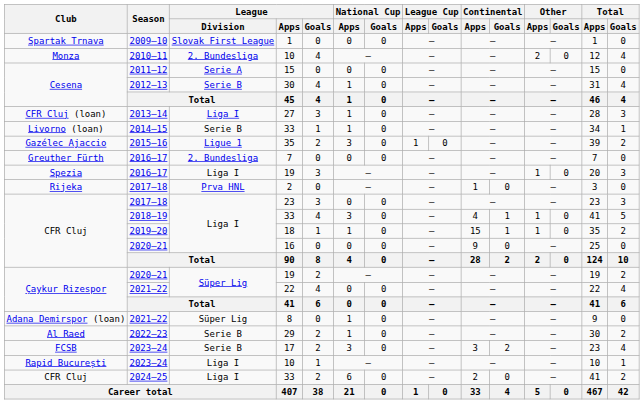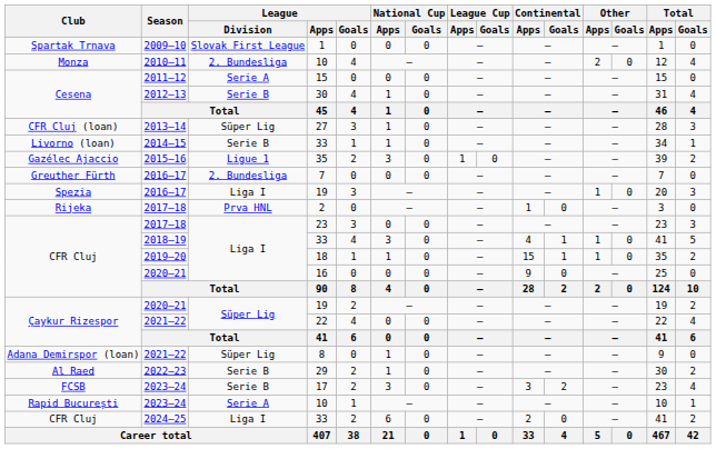 <table class="wikitable" style="text-align: center;">
 <tr>
 <th rowspan=2>Club</th>
 <th rowspan=2>Season</th>
 <th colspan=3>League</th>
 <th colspan=2>National Cup</th>
 <th colspan=2>League Cup</th>
 <th colspan=2>Continental</th>
 <th colspan=2>Other</th>
 <th colspan=2>Total</th>
 </tr>
 <tr>
 <th>Division</th>
 <th>Apps</th>
 <th>Goals</th>
 <th>Apps</th>
 <th>Goals</th>
 <th>Apps</th>
 <th>Goals</th>
 <th>Apps</th>
 <th>Goals</th>
 <th>Apps</th>
 <th>Goals</th>
 <th>Apps</th>
 <th>Goals</th>
 </tr>
 <tr>
 <td><a href='#'>Spartak Trnava</a></td>
 <td><a href='#'>2009–10</a></td>
 <td><a href='#'>Slovak First League</a></td>
 <td>1</td>
 <td>0</td>
 <td>0</td>
 <td>0</td>
 <td colspan="2">—</td>
 <td colspan="2">—</td>
 <td colspan="2">—</td>
 <td>1</td>
 <td>0</td>
 </tr>
 <tr>
 <td><a href='#'>Monza</a></td>
 <td><a href='#'>2010–11</a></td>
 <td><a href='#'>2. Bundesliga</a></td>
 <td>10</td>
 <td>4</td>
 <td colspan="2">—</td>
 <td colspan="2">—</td>
 <td colspan="2">—</td>
 <td>2</td>
 <td>0</td>
 <td>12</td>
 <td>4</td>
 </tr>
 <tr>
 <td rowspan="3"><a href='#'>Cesena</a></td>
 <td><a href='#'>2011–12</a></td>
 <td><a href='#'>Serie A</a></td>
 <td>15</td>
 <td>0</td>
 <td>0</td>
 <td>0</td>
 <td colspan="2">—</td>
 <td colspan="2">—</td>
 <td colspan="2">—</td>
 <td>15</td>
 <td>0</td>
 </tr>
 <tr>
 <td><a href='#'>2012–13</a></td>
 <td><a href='#'>Serie B</a></td>
 <td>30</td>
 <td>4</td>
 <td>1</td>
 <td>0</td>
 <td colspan="2">—</td>
 <td colspan="2">—</td>
 <td colspan="2">—</td>
 <td>31</td>
 <td>4</td>
 </tr>
 <tr>
 <th colspan=2>Total</th>
 <th>45</th>
 <th>4</th>
 <th>1</th>
 <th>0</th>
 <th colspan="2">—</th>
 <th colspan="2">—</th>
 <th colspan="2">—</th>
 <th>46</th>
 <th>4</th>
 </tr>
 <tr>
 <td><a href='#'>CFR Cluj</a> (loan)</td>
 <td><a href='#'>2013–14</a></td>
-<td><a href='#'>Liga I</a></td>
+<td>Süper Lig</td>
 <td>27</td>
 <td>3</td>
 <td>1</td>
 <td>0</td>
 <td colspan="2">—</td>
 <td colspan="2">—</td>
 <td colspan="2">—</td>
 <td>28</td>
 <td>3</td>
 </tr>
 <tr>
 <td><a href='#'>Livorno</a> (loan)</td>
 <td><a href='#'>2014–15</a></td>
 <td>Serie B</td>
 <td>33</td>
 <td>1</td>
 <td>1</td>
 <td>0</td>
 <td colspan="2">—</td>
 <td colspan="2">—</td>
 <td colspan="2">—</td>
 <td>34</td>
 <td>1</td>
 </tr>
 <tr>
 <td><a href='#'>Gazélec Ajaccio</a></td>
 <td><a href='#'>2015–16</a></td>
 <td><a href='#'>Ligue 1</a></td>
 <td>35</td>
 <td>2</td>
 <td>3</td>
 <td>0</td>
 <td>1</td>
 <td>0</td>
 <td colspan="2">—</td>
 <td colspan="2">—</td>
 <td>39</td>
 <td>2</td>
 </tr>
 <tr>
 <td><a href='#'>Greuther Fürth</a></td>
 <td><a href='#'>2016–17</a></td>
 <td><a href='#'>2. Bundesliga</a></td>
 <td>7</td>
 <td>0</td>
 <td>0</td>
 <td>0</td>
 <td colspan="2">—</td>
 <td colspan="2">—</td>
 <td colspan="2">—</td>
 <td>7</td>
 <td>0</td>
 </tr>
 <tr>
 <td><a href='#'>Spezia</a></td>
 <td><a href='#'>2016–17</a></td>
 <td>Liga I</td>
 <td>19</td>
 <td>3</td>
 <td colspan="2">—</td>
 <td colspan="2">—</td>
 <td colspan="2">—</td>
 <td>1</td>
 <td>0</td>
 <td>20</td>
 <td>3</td>
 </tr>
 <tr>
 <td><a href='#'>Rijeka</a></td>
 <td><a href='#'>2017–18</a></td>
 <td><a href='#'>Prva HNL</a></td>
 <td>2</td>
 <td>0</td>
 <td colspan="2">—</td>
 <td colspan="2">—</td>
 <td>1</td>
 <td>0</td>
 <td colspan="2">—</td>
 <td>3</td>
 <td>0</td>
 </tr>
 <tr>
 <td rowspan="5">CFR Cluj</td>
 <td><a href='#'>2017–18</a></td>
 <td rowspan="4">Liga I</td>
 <td>23</td>
 <td>3</td>
 <td>0</td>
 <td>0</td>
 <td colspan="2">—</td>
 <td colspan="2">—</td>
 <td colspan="2">—</td>
 <td>23</td>
 <td>3</td>
 </tr>
 <tr>
 <td><a href='#'>2018–19</a></td>
 <td>33</td>
 <td>4</td>
 <td>3</td>
 <td>0</td>
 <td colspan="2">—</td>
 <td>4</td>
 <td>1</td>
 <td>1</td>
 <td>0</td>
 <td>41</td>
 <td>5</td>
 </tr>
 <tr>
 <td><a href='#'>2019–20</a></td>
 <td>18</td>
 <td>1</td>
 <td>1</td>
 <td>0</td>
 <td colspan="2">—</td>
 <td>15</td>
 <td>1</td>
 <td>1</td>
 <td>0</td>
 <td>35</td>
 <td>2</td>
 </tr>
 <tr>
 <td><a href='#'>2020–21</a></td>
 <td>16</td>
 <td>0</td>
 <td>0</td>
 <td>0</td>
 <td colspan="2">—</td>
 <td>9</td>
 <td>0</td>
 <td colspan="2">—</td>
 <td>25</td>
 <td>0</td>
 </tr>
 <tr>
 <th colspan=2>Total</th>
 <th>90</th>
 <th>8</th>
 <th>4</th>
 <th>0</th>
 <th colspan="2">—</th>
 <th>28</th>
 <th>2</th>
 <th>2</th>
 <th>0</th>
 <th>124</th>
 <th>10</th>
 </tr>
 <tr>
 <td rowspan="3"><a href='#'>Çaykur Rizespor</a></td>
 <td><a href='#'>2020–21</a></td>
 <td rowspan="2"><a href='#'>Süper Lig</a></td>
 <td>19</td>
 <td>2</td>
 <td colspan="2">—</td>
 <td colspan="2">—</td>
 <td colspan="2">—</td>
 <td colspan="2">—</td>
 <td>19</td>
 <td>2</td>
 </tr>
 <tr>
 <td><a href='#'>2021–22</a></td>
 <td>22</td>
 <td>4</td>
 <td>0</td>
 <td>0</td>
 <td colspan="2">—</td>
 <td colspan="2">—</td>
 <td colspan="2">—</td>
 <td>22</td>
 <td>4</td>
 </tr>
 <tr>
 <th colspan=2>Total</th>
 <th>41</th>
 <th>6</th>
 <th>0</th>
 <th>0</th>
 <th colspan="2">—</th>
 <th colspan="2">—</th>
 <th colspan="2">—</th>
 <th>41</th>
 <th>6</th>
 </tr>
 <tr>
 <td><a href='#'>Adana Demirspor</a> (loan)</td>
 <td><a href='#'>2021–22</a></td>
 <td>Süper Lig</td>
 <td>8</td>
 <td>0</td>
 <td>1</td>
 <td>0</td>
 <td colspan="2">—</td>
 <td colspan="2">—</td>
 <td colspan="2">—</td>
 <td>9</td>
 <td>0</td>
 </tr>
 <tr>
 <td><a href='#'>Al Raed</a></td>
 <td><a href='#'>2022–23</a></td>
 <td>Serie B</td>
 <td>29</td>
 <td>2</td>
 <td>1</td>
 <td>0</td>
 <td colspan="2">—</td>
 <td colspan="2">—</td>
 <td colspan="2">—</td>
 <td>30</td>
 <td>2</td>
 </tr>
 <tr>
 <td><a href='#'>FCSB</a></td>
 <td><a href='#'>2023–24</a></td>
 <td>Serie B</td>
 <td>17</td>
 <td>2</td>
 <td>3</td>
 <td>0</td>
 <td colspan="2">—</td>
 <td>3</td>
 <td>2</td>
 <td colspan="2">—</td>
 <td>23</td>
 <td>4</td>
 </tr>
 <tr>
 <td><a href='#'>Rapid București</a></td>
 <td><a href='#'>2023–24</a></td>
-<td>Liga I</td>
+<td><a href='#'>Serie A</a></td>
 <td>10</td>
 <td>1</td>
 <td colspan="2">—</td>
 <td colspan="2">—</td>
 <td colspan="2">—</td>
 <td colspan="2">—</td>
 <td>10</td>
 <td>1</td>
 </tr>
 <tr>
 <td>CFR Cluj</td>
 <td><a href='#'>2024–25</a></td>
 <td>Liga I</td>
 <td>33</td>
 <td>2</td>
 <td>6</td>
 <td>0</td>
 <td colspan="2">—</td>
 <td>2</td>
 <td>0</td>
 <td colspan="2">—</td>
 <td>41</td>
 <td>2</td>
 </tr>
 <tr>
 <th colspan="3">Career total</th>
 <th>407</th>
 <th>38</th>
 <th>21</th>
 <th>0</th>
 <th>1</th>
 <th>0</th>
 <th>33</th>
 <th>4</th>
 <th>5</th>
 <th>0</th>
 <th>467</th>
 <th>42</th>
 </tr>
 </table>
